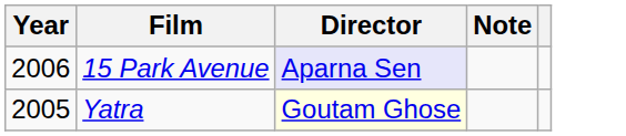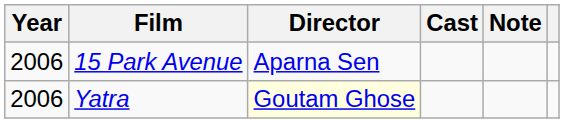 <table class="wikitable sortable">
 <tr>
 <th>Year</th>
 <th>Film</th>
 <th>Director</th>
+<th>Cast</th>
 <th>Note</th>
 <th></th>
 </tr>
 <tr>
 <td>2006</td>
 <td><em><a href='#'>15 Park Avenue</a></em></td>
-<td style="background: lavender;"><a href='#'>Aparna Sen</a></td>
+<td><a href='#'>Aparna Sen</a></td>
+<td></td>
 <td></td>
 <td></td>
 </tr>
 <tr>
-<td>2005</td>
+<td>2006</td>
 <td><em><a href='#'>Yatra</a></em></td>
 <td style="background: lightyellow;"><a href='#'>Goutam Ghose</a></td>
 <td></td>
 <td></td>
+<td></td>
 </tr>
 </table>
